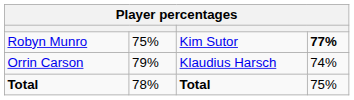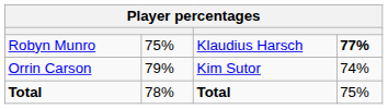 <table class="wikitable">
 <tr>
 <th colspan=4 width=400>Player percentages</th>
 </tr>
 <tr>
 <th colspan=2 width=200 style="white-space:nowrap;"></th>
 <th colspan=2 width=200 style="white-space:nowrap;"></th>
 </tr>
 <tr>
 <td><a href='#'>Robyn Munro</a></td>
 <td>75%</td>
-<td><a href='#'>Kim Sutor</a></td>
+<td><a href='#'>Klaudius Harsch</a></td>
 <td><strong>77%</strong></td>
 </tr>
 <tr>
 <td><a href='#'>Orrin Carson</a></td>
 <td>79%</td>
-<td><a href='#'>Klaudius Harsch</a></td>
+<td><a href='#'>Kim Sutor</a></td>
 <td>74%</td>
 </tr>
 <tr>
 <td><strong>Total</strong></td>
 <td>78%</td>
 <td><strong>Total</strong></td>
 <td>75%</td>
 </tr>
 </table>
